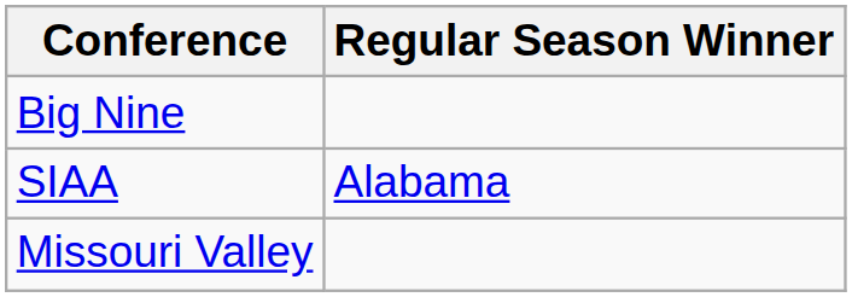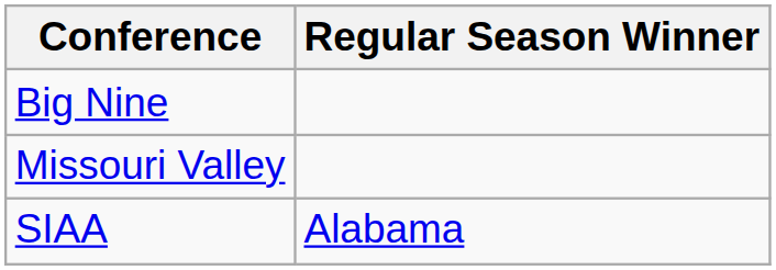 <table class="wikitable">
 <tr>
 <th>Conference</th>
 <th>Regular Season Winner</th>
 </tr>
 <tr>
 <td><a href='#'>Big Nine</a></td>
 <td></td>
 </tr>
 <tr>
+<td><a href='#'>Missouri Valley</a></td>
+<td></td>
+</tr>
+<tr>
 <td><a href='#'>SIAA</a></td>
 <td><a href='#'>Alabama</a></td>
 </tr>
-<tr>
-<td><a href='#'>Missouri Valley</a></td>
-<td></td>
-</tr>
 </table>
